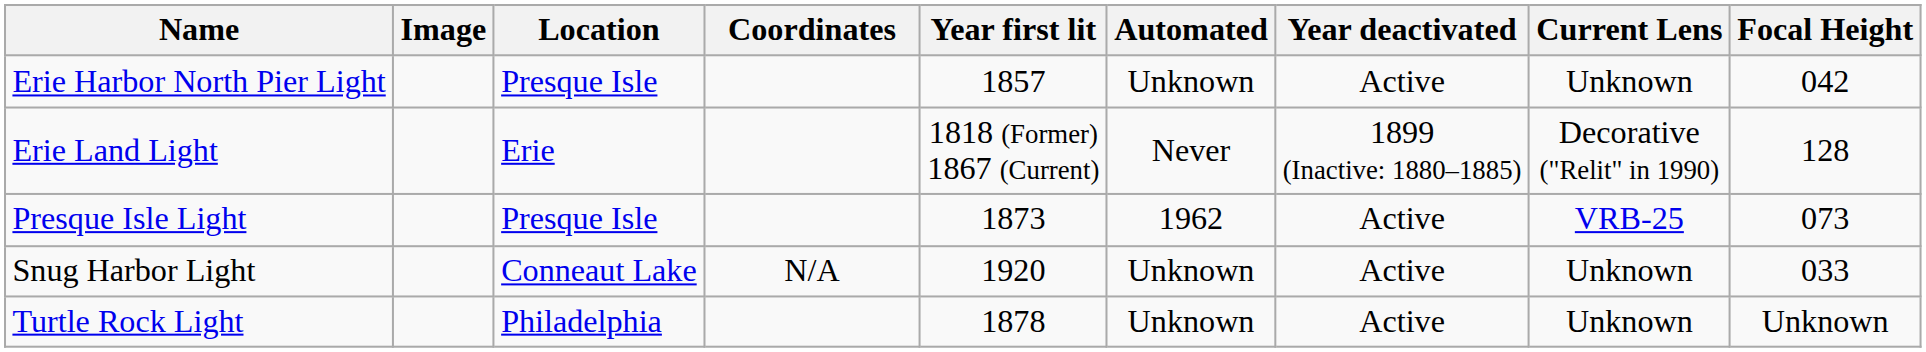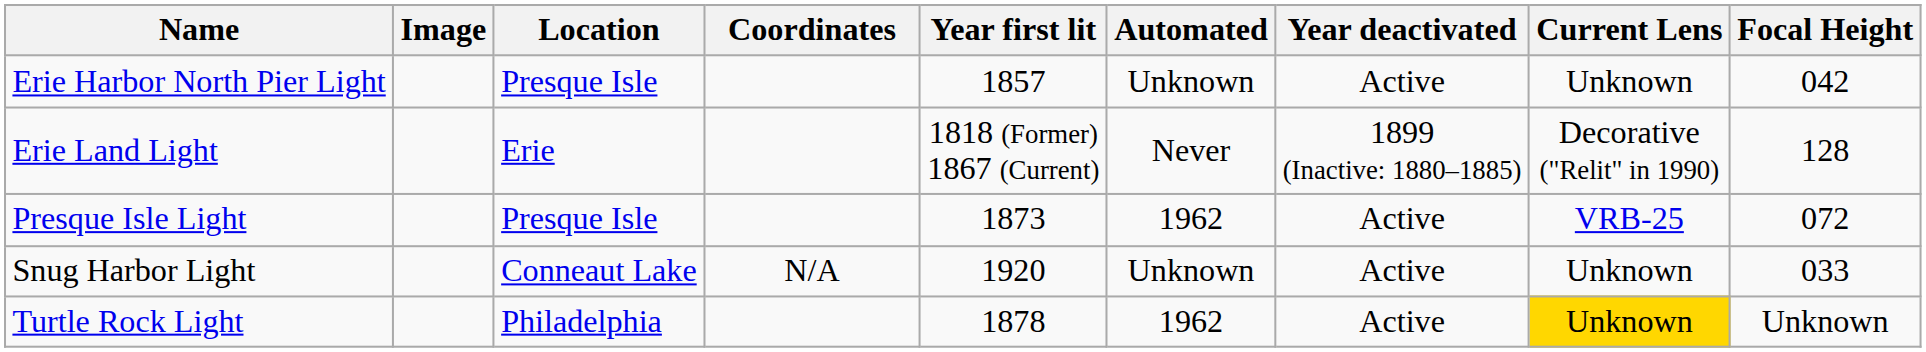 <table class="wikitable sortable">
 <tr>
 <th>Name</th>
 <th scope="col" class="unsortable">Image</th>
 <th>Location</th>
 <th width="100">Coordinates</th>
 <th>Year first lit</th>
 <th>Automated</th>
 <th>Year deactivated</th>
 <th>Current Lens</th>
 <th>Focal Height</th>
 </tr>
 <tr>
 <td><a href='#'>Erie Harbor North Pier Light</a></td>
 <td></td>
 <td><a href='#'>Presque Isle</a></td>
 <td></td>
 <td style="text-align: center;">1857</td>
 <td style="text-align: center;">Unknown</td>
 <td style="text-align: center;">Active</td>
 <td style="text-align: center;">Unknown</td>
 <td style="text-align: center;"><span>042</span> </td>
 </tr>
 <tr>
 <td><a href='#'>Erie Land Light</a></td>
 <td></td>
 <td><a href='#'>Erie</a></td>
 <td></td>
 <td style="text-align: center;">1818 <small>(Former)</small><br>1867 <small>(Current)</small></td>
 <td style="text-align: center;">Never</td>
 <td style="text-align: center;">1899<br><small>(Inactive: 1880–1885)</small></td>
 <td style="text-align: center;">Decorative<br><small>("Relit" in 1990)</small></td>
 <td style="text-align: center;"><span>128</span> </td>
 </tr>
 <tr>
 <td><a href='#'>Presque Isle Light</a></td>
 <td></td>
 <td><a href='#'>Presque Isle</a></td>
 <td></td>
 <td style="text-align: center;">1873</td>
 <td style="text-align: center;">1962</td>
 <td style="text-align: center;">Active</td>
 <td style="text-align: center;"><a href='#'>VRB-25</a></td>
-<td style="text-align: center;"><span>073</span> </td>
+<td style="text-align: center;"><span>072</span> </td>
 </tr>
 <tr>
 <td>Snug Harbor Light</td>
 <td></td>
 <td><a href='#'>Conneaut Lake</a></td>
 <td style="text-align: center;">N/A</td>
 <td style="text-align: center;">1920</td>
 <td style="text-align: center;">Unknown</td>
 <td style="text-align: center;">Active</td>
 <td style="text-align: center;">Unknown</td>
 <td style="text-align: center;"><span>033</span> </td>
 </tr>
 <tr>
 <td><a href='#'>Turtle Rock Light</a></td>
 <td></td>
 <td><a href='#'>Philadelphia</a></td>
 <td></td>
 <td style="text-align: center;">1878</td>
-<td style="text-align: center;">Unknown</td>
+<td style="text-align: center;">1962</td>
 <td style="text-align: center;">Active</td>
-<td style="text-align: center;">Unknown</td>
+<td style="background: gold; text-align: center;">Unknown</td>
 <td style="text-align: center;">Unknown</td>
 </tr>
 </table>
